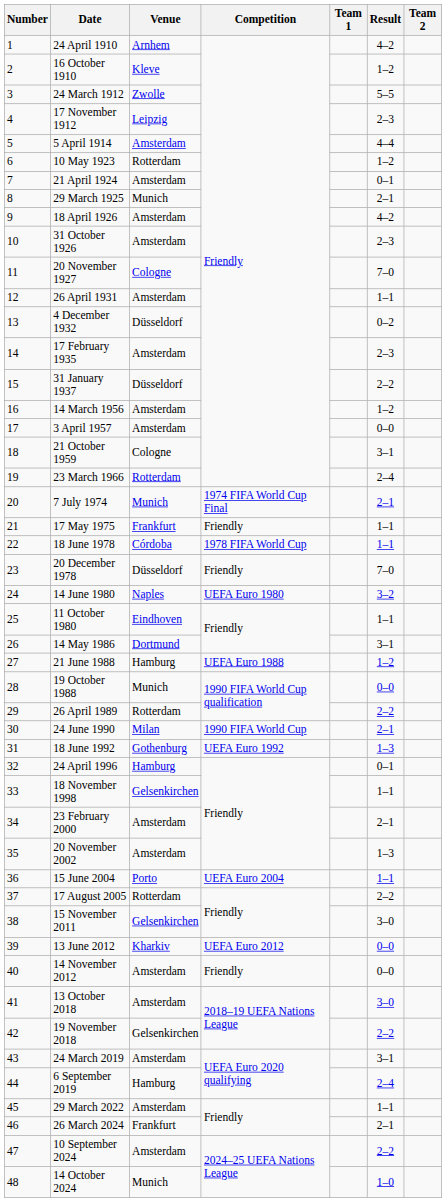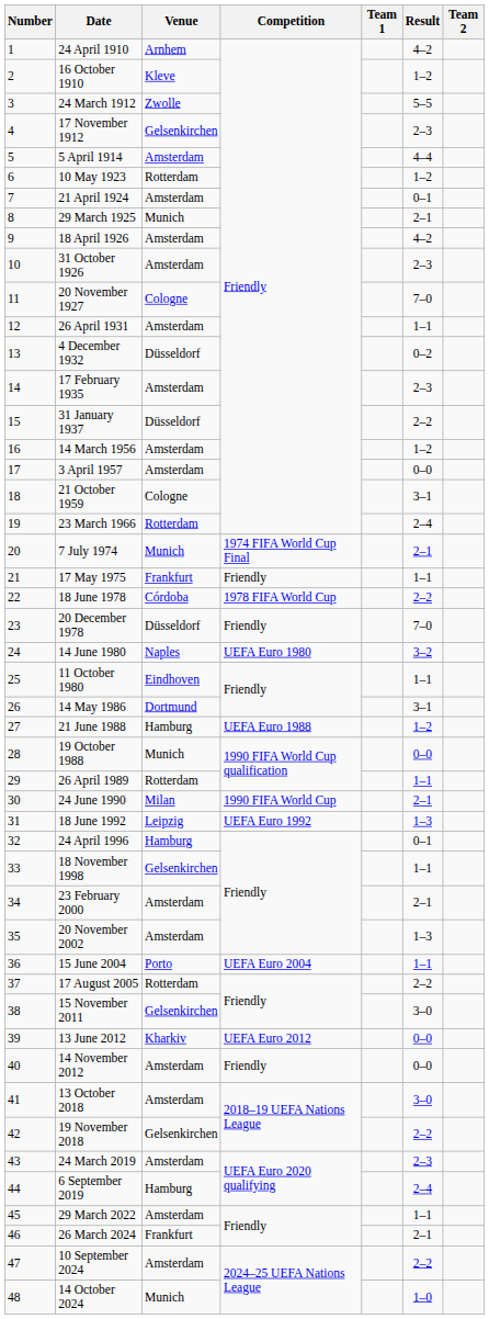 <table class="wikitable">
 <tr>
 <th>Number</th>
 <th>Date</th>
 <th>Venue</th>
 <th>Competition</th>
 <th>Team 1</th>
 <th>Result</th>
 <th>Team 2</th>
 </tr>
 <tr>
 <td>1</td>
 <td>24 April 1910</td>
 <td> <a href='#'>Arnhem</a></td>
 <td rowspan="19"><a href='#'>Friendly</a></td>
 <td align="right"><strong></strong></td>
 <td align="center">4–2</td>
 <td></td>
 </tr>
 <tr>
 <td>2</td>
 <td>16 October 1910</td>
 <td> <a href='#'>Kleve</a></td>
 <td align="right"></td>
 <td align="center">1–2</td>
 <td><strong></strong></td>
 </tr>
 <tr>
 <td>3</td>
 <td>24 March 1912</td>
 <td> <a href='#'>Zwolle</a></td>
 <td align="right"></td>
 <td align="center">5–5</td>
 <td></td>
 </tr>
 <tr>
 <td>4</td>
 <td>17 November 1912</td>
-<td> <a href='#'>Leipzig</a></td>
+<td> <a href='#'>Gelsenkirchen</a></td>
 <td align="right"></td>
 <td align="center">2–3</td>
 <td><strong></strong></td>
 </tr>
 <tr>
 <td>5</td>
 <td>5 April 1914</td>
 <td> <a href='#'>Amsterdam</a></td>
 <td align="right"></td>
 <td align="center">4–4</td>
 <td></td>
 </tr>
 <tr>
 <td>6</td>
 <td>10 May 1923</td>
 <td> Rotterdam</td>
 <td align="right"></td>
 <td align="center">1–2</td>
 <td></td>
 </tr>
 <tr>
 <td>7</td>
 <td>21 April 1924</td>
 <td> Amsterdam</td>
 <td align="right"></td>
 <td align="center">0–1</td>
 <td><strong></strong></td>
 </tr>
 <tr>
 <td>8</td>
 <td>29 March 1925</td>
 <td> Munich</td>
 <td align="right"><strong></strong></td>
 <td align="center">2–1</td>
 <td></td>
 </tr>
 <tr>
 <td>9</td>
 <td>18 April 1926</td>
 <td> Amsterdam</td>
 <td align="right"><strong></strong></td>
 <td align="center">4–2</td>
 <td></td>
 </tr>
 <tr>
 <td>10</td>
 <td>31 October 1926</td>
 <td> Amsterdam</td>
 <td align="right"></td>
 <td align="center">2–3</td>
 <td><strong></strong></td>
 </tr>
 <tr>
 <td>11</td>
 <td>20 November 1927</td>
 <td> <a href='#'>Cologne</a></td>
 <td align="right"></td>
 <td align="center">7–0</td>
 <td></td>
 </tr>
 <tr>
 <td>12</td>
 <td>26 April 1931</td>
 <td> Amsterdam</td>
 <td align="right"></td>
 <td align="center">1–1</td>
 <td></td>
 </tr>
 <tr>
 <td>13</td>
 <td>4 December 1932</td>
 <td> Düsseldorf</td>
 <td align="right"></td>
 <td align="center">0–2</td>
 <td><strong></strong></td>
 </tr>
 <tr>
 <td>14</td>
 <td>17 February 1935</td>
 <td> Amsterdam</td>
 <td align="right"></td>
 <td align="center">2–3</td>
 <td><strong></strong></td>
 </tr>
 <tr>
 <td>15</td>
 <td>31 January 1937</td>
 <td> Düsseldorf</td>
 <td align="right"></td>
 <td align="center">2–2</td>
 <td></td>
 </tr>
 <tr>
 <td>16</td>
 <td>14 March 1956</td>
 <td> Amsterdam</td>
 <td align="right"></td>
 <td align="center">1–2</td>
 <td><strong></strong></td>
 </tr>
 <tr>
 <td>17</td>
 <td>3 April 1957</td>
 <td> Amsterdam</td>
 <td align="right"></td>
 <td align="center">0–0</td>
 <td><strong></strong></td>
 </tr>
 <tr>
 <td>18</td>
 <td>21 October 1959</td>
 <td> Cologne</td>
 <td align="right"><strong></strong></td>
 <td align="center">3–1</td>
 <td></td>
 </tr>
 <tr>
 <td>19</td>
 <td>23 March 1966</td>
 <td> <a href='#'>Rotterdam</a></td>
 <td align="right"></td>
 <td align="center">2–4</td>
 <td><strong></strong></td>
 </tr>
 <tr>
 <td>20</td>
 <td>7 July 1974</td>
 <td> <a href='#'>Munich</a></td>
 <td><a href='#'>1974 FIFA World Cup Final</a></td>
 <td align="right"><strong></strong></td>
 <td align="center"><a href='#'>2–1</a></td>
 <td></td>
 </tr>
 <tr>
 <td>21</td>
 <td>17 May 1975</td>
 <td> <a href='#'>Frankfurt</a></td>
 <td>Friendly</td>
 <td align="right"></td>
 <td align="center">1–1</td>
 <td></td>
 </tr>
 <tr>
 <td>22</td>
 <td>18 June 1978</td>
 <td> <a href='#'>Córdoba</a></td>
 <td><a href='#'>1978 FIFA World Cup</a></td>
 <td align="right"></td>
-<td align="center"><a href='#'>1–1</a></td>
+<td align="center"><a href='#'>2–2</a></td>
 <td></td>
 </tr>
 <tr>
 <td>23</td>
 <td>20 December 1978</td>
 <td> Düsseldorf</td>
 <td>Friendly</td>
 <td align="right"><strong></strong></td>
 <td align="center">7–0</td>
 <td></td>
 </tr>
 <tr>
 <td>24</td>
 <td>14 June 1980</td>
 <td> <a href='#'>Naples</a></td>
 <td><a href='#'>UEFA Euro 1980</a></td>
 <td align="right"><strong></strong></td>
 <td align="center"><a href='#'>3–2</a></td>
 <td></td>
 </tr>
 <tr>
 <td>25</td>
 <td>11 October 1980</td>
 <td> <a href='#'>Eindhoven</a></td>
 <td rowspan="2">Friendly</td>
 <td align="right"></td>
 <td align="center">1–1</td>
 <td></td>
 </tr>
 <tr>
 <td>26</td>
 <td>14 May 1986</td>
 <td> <a href='#'>Dortmund</a></td>
 <td align="right"><strong></strong></td>
 <td align="center">3–1</td>
 <td></td>
 </tr>
 <tr>
 <td>27</td>
 <td>21 June 1988</td>
 <td> Hamburg</td>
 <td><a href='#'>UEFA Euro 1988</a></td>
 <td align="right"></td>
 <td align="center"><a href='#'>1–2</a></td>
 <td><strong></strong></td>
 </tr>
 <tr>
 <td>28</td>
 <td>19 October 1988</td>
 <td> Munich</td>
 <td rowspan="2"><a href='#'>1990 FIFA World Cup qualification</a></td>
 <td align="right"></td>
 <td align="center"><a href='#'>0–0</a></td>
 <td></td>
 </tr>
 <tr>
 <td>29</td>
 <td>26 April 1989</td>
 <td> Rotterdam</td>
 <td align="right"></td>
-<td align="center"><a href='#'>2–2</a></td>
+<td align="center"><a href='#'>1–1</a></td>
 <td></td>
 </tr>
 <tr>
 <td>30</td>
 <td>24 June 1990</td>
 <td> <a href='#'>Milan</a></td>
 <td><a href='#'>1990 FIFA World Cup</a></td>
 <td align="right"><strong></strong></td>
 <td align="center"><a href='#'>2–1</a></td>
 <td></td>
 </tr>
 <tr>
 <td>31</td>
 <td>18 June 1992</td>
-<td> <a href='#'>Gothenburg</a></td>
+<td> <a href='#'>Leipzig</a></td>
 <td><a href='#'>UEFA Euro 1992</a></td>
 <td align="right"></td>
 <td align="center"><a href='#'>1–3</a></td>
 <td><strong></strong></td>
 </tr>
 <tr>
 <td>32</td>
 <td>24 April 1996</td>
 <td> <a href='#'>Hamburg</a></td>
 <td rowspan="4">Friendly</td>
 <td align="right"></td>
 <td align="center">0–1</td>
 <td><strong></strong></td>
 </tr>
 <tr>
 <td>33</td>
 <td>18 November 1998</td>
 <td> <a href='#'>Gelsenkirchen</a></td>
 <td align="right"></td>
 <td align="center">1–1</td>
 <td></td>
 </tr>
 <tr>
 <td>34</td>
 <td>23 February 2000</td>
 <td> Amsterdam</td>
 <td align="right"><strong></strong></td>
 <td align="center">2–1</td>
 <td></td>
 </tr>
 <tr>
 <td>35</td>
 <td>20 November 2002</td>
 <td> Amsterdam</td>
 <td align="right"></td>
 <td align="center">1–3</td>
 <td><strong></strong></td>
 </tr>
 <tr>
 <td>36</td>
 <td>15 June 2004</td>
 <td> <a href='#'>Porto</a></td>
 <td><a href='#'>UEFA Euro 2004</a></td>
 <td align="right"></td>
 <td align="center"><a href='#'>1–1</a></td>
 <td></td>
 </tr>
 <tr>
 <td>37</td>
 <td>17 August 2005</td>
 <td> Rotterdam</td>
 <td rowspan="2">Friendly</td>
 <td align="right"></td>
 <td align="center">2–2</td>
 <td></td>
 </tr>
 <tr>
 <td>38</td>
 <td>15 November 2011</td>
 <td> <a href='#'>Gelsenkirchen</a></td>
 <td align="right"><strong></strong></td>
 <td align="center">3–0</td>
 <td></td>
 </tr>
 <tr>
 <td>39</td>
 <td>13 June 2012</td>
 <td> <a href='#'>Kharkiv</a></td>
 <td><a href='#'>UEFA Euro 2012</a></td>
 <td align="right"></td>
 <td align="center"><a href='#'>0–0</a></td>
 <td><strong></strong></td>
 </tr>
 <tr>
 <td>40</td>
 <td>14 November 2012</td>
 <td> Amsterdam</td>
 <td>Friendly</td>
 <td align="right"></td>
 <td align="center">0–0</td>
 <td></td>
 </tr>
 <tr>
 <td>41</td>
 <td>13 October 2018</td>
 <td> Amsterdam</td>
 <td rowspan="2"><a href='#'>2018–19 UEFA Nations League</a></td>
 <td align="right"><strong></strong></td>
 <td align="center"><a href='#'>3–0</a></td>
 <td></td>
 </tr>
 <tr>
 <td>42</td>
 <td>19 November 2018</td>
 <td> Gelsenkirchen</td>
 <td align="right"></td>
 <td align="center"><a href='#'>2–2</a></td>
 <td></td>
 </tr>
 <tr>
 <td>43</td>
 <td>24 March 2019</td>
 <td> Amsterdam</td>
 <td rowspan="2"><a href='#'>UEFA Euro 2020 qualifying</a></td>
 <td align="right"></td>
-<td align="center">3–1</td>
+<td align="center"><a href='#'>2–3</a></td>
 <td><strong></strong></td>
 </tr>
 <tr>
 <td>44</td>
 <td>6 September 2019</td>
 <td> Hamburg</td>
 <td align="right"></td>
 <td align="center"><a href='#'>2–4</a></td>
 <td><strong></strong></td>
 </tr>
 <tr>
 <td>45</td>
 <td>29 March 2022</td>
 <td> Amsterdam</td>
 <td rowspan="2">Friendly</td>
 <td align="right"></td>
 <td align="center">1–1</td>
 <td></td>
 </tr>
 <tr>
 <td>46</td>
 <td>26 March 2024</td>
 <td> Frankfurt</td>
 <td align="right"><strong></strong></td>
 <td align="center">2–1</td>
 <td></td>
 </tr>
 <tr>
 <td>47</td>
 <td>10 September 2024</td>
 <td> Amsterdam</td>
 <td rowspan="2"><a href='#'>2024–25 UEFA Nations League</a></td>
 <td align="right"></td>
 <td align="center"><a href='#'>2–2</a></td>
 <td></td>
 </tr>
 <tr>
 <td>48</td>
 <td>14 October 2024</td>
 <td> Munich</td>
 <td align="right"><strong></strong></td>
 <td align="center"><a href='#'>1–0</a></td>
 <td></td>
 </tr>
 </table>
